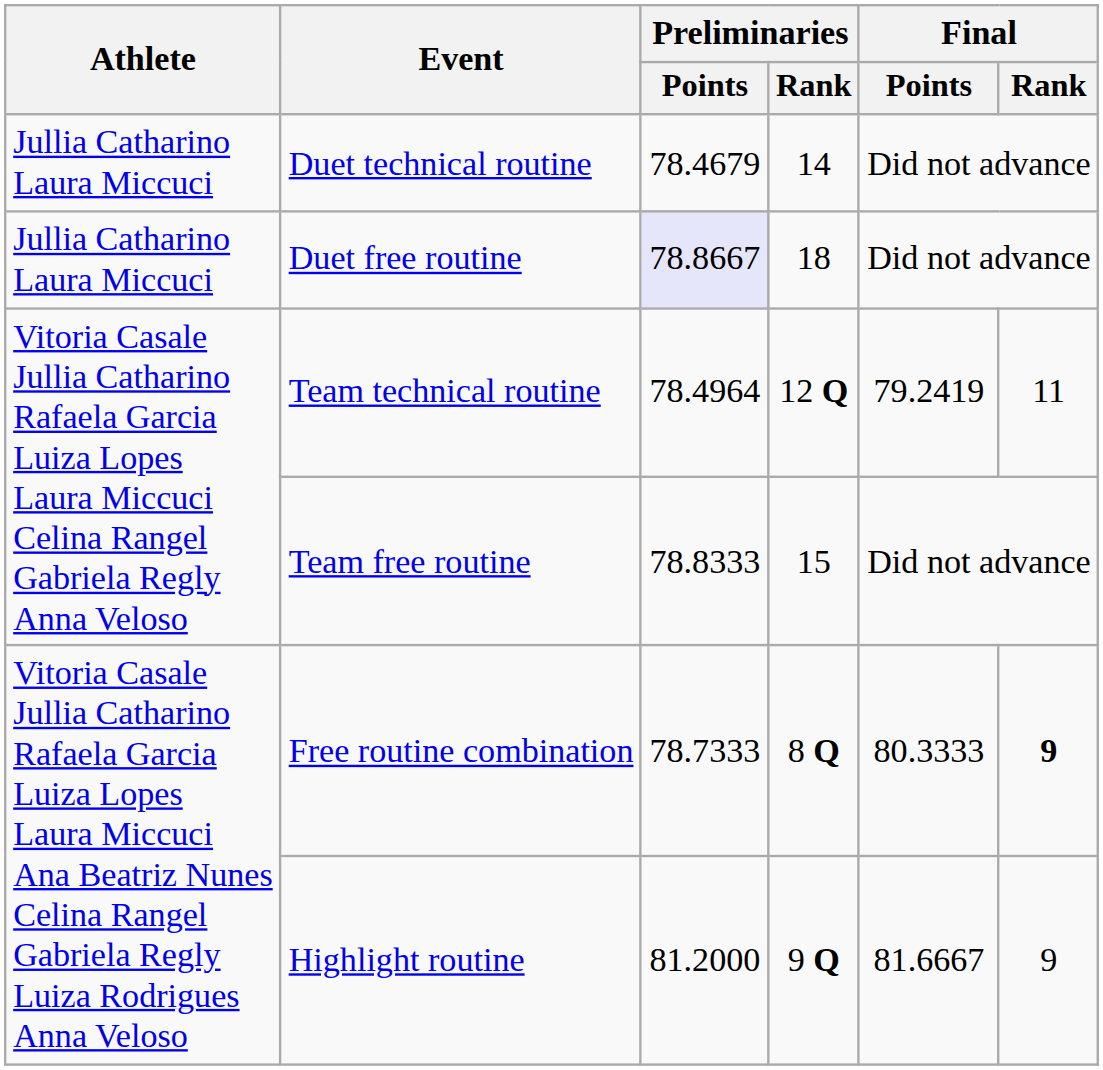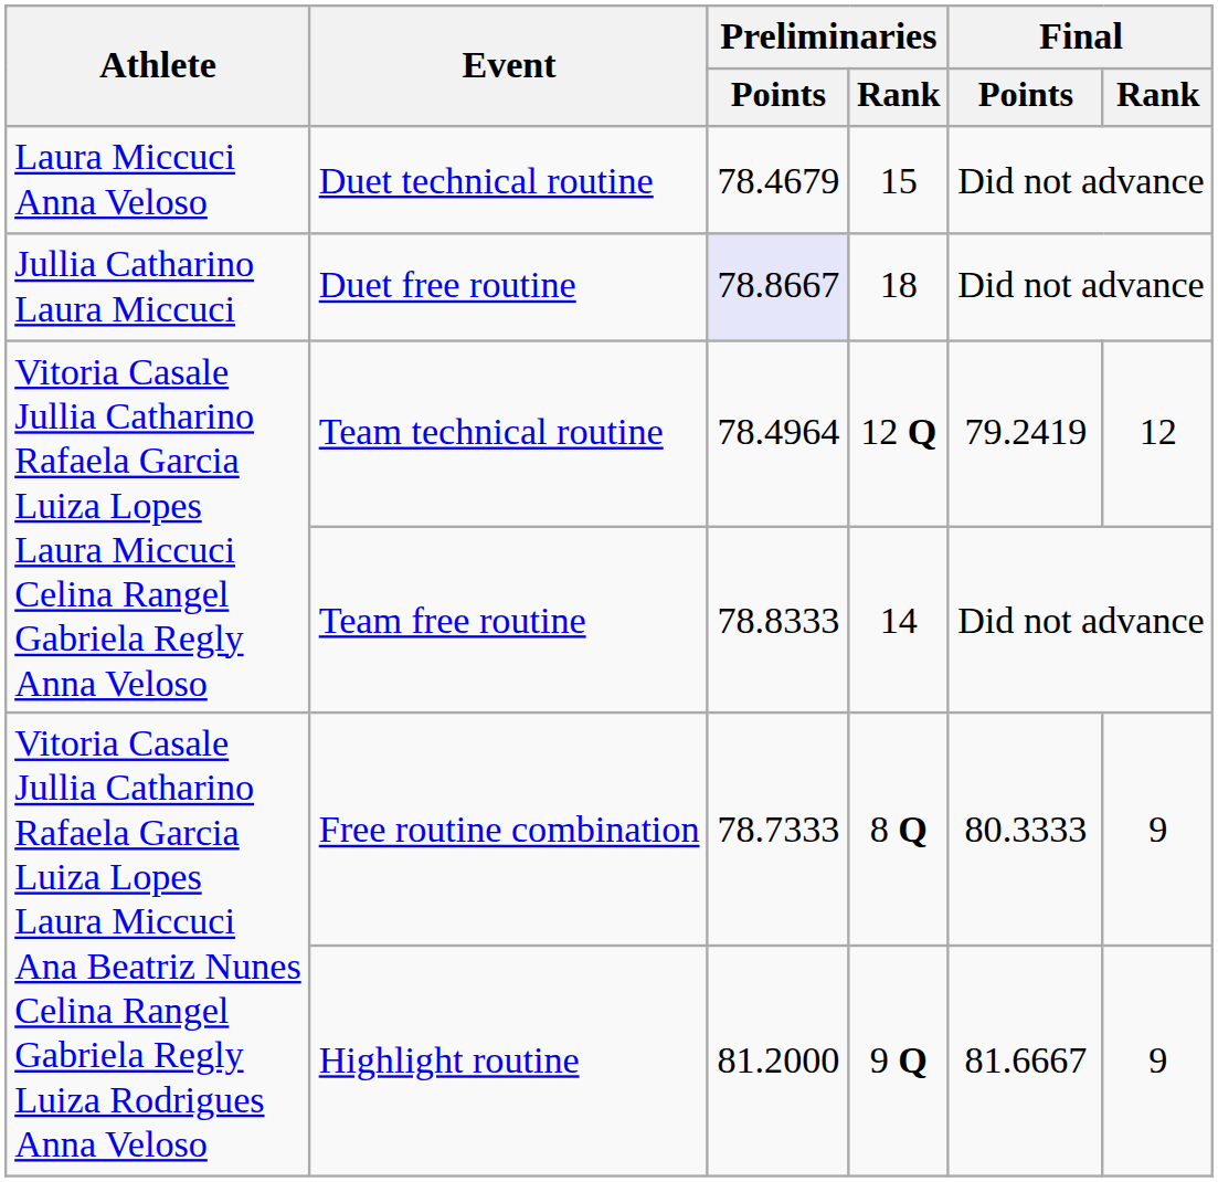 <table class=wikitable style="font-size:90%">
 <tr>
 <th rowspan="2">Athlete</th>
 <th rowspan="2">Event</th>
 <th colspan="2">Preliminaries</th>
 <th colspan="2">Final</th>
 </tr>
 <tr style="font-size:95%">
 <th>Points</th>
 <th>Rank</th>
 <th>Points</th>
 <th>Rank</th>
 </tr>
 <tr align=center>
-<td align=left><a href='#'>Jullia Catharino</a><br><a href='#'>Laura Miccuci</a></td>
+<td align=left><a href='#'>Laura Miccuci</a><br><a href='#'>Anna Veloso</a></td>
 <td align=left><a href='#'>Duet technical routine</a></td>
 <td>78.4679</td>
-<td>14</td>
+<td>15</td>
 <td colspan="2">Did not advance</td>
 </tr>
 <tr align=center>
 <td align=left><a href='#'>Jullia Catharino</a><br><a href='#'>Laura Miccuci</a></td>
 <td align=left><a href='#'>Duet free routine</a></td>
 <td style="background: lavender;">78.8667</td>
 <td>18</td>
 <td colspan="2">Did not advance</td>
 </tr>
 <tr align=center>
 <td align=left rowspan="2"><a href='#'>Vitoria Casale</a><br><a href='#'>Jullia Catharino</a><br><a href='#'>Rafaela Garcia</a><br><a href='#'>Luiza Lopes</a><br><a href='#'>Laura Miccuci</a><br><a href='#'>Celina Rangel</a><br><a href='#'>Gabriela Regly</a><br><a href='#'>Anna Veloso</a></td>
 <td align=left><a href='#'>Team technical routine</a></td>
 <td>78.4964</td>
 <td>12 <strong>Q</strong></td>
 <td>79.2419</td>
-<td>11</td>
+<td>12</td>
 </tr>
 <tr align=center>
 <td align=left><a href='#'>Team free routine</a></td>
 <td>78.8333</td>
-<td>15</td>
+<td>14</td>
 <td colspan="2">Did not advance</td>
 </tr>
 <tr align=center>
 <td align=left rowspan="2"><a href='#'>Vitoria Casale</a><br><a href='#'>Jullia Catharino</a><br><a href='#'>Rafaela Garcia</a><br><a href='#'>Luiza Lopes</a><br><a href='#'>Laura Miccuci</a><br><a href='#'>Ana Beatriz Nunes</a><br><a href='#'>Celina Rangel</a><br><a href='#'>Gabriela Regly</a><br><a href='#'>Luiza Rodrigues</a><br><a href='#'>Anna Veloso</a></td>
 <td align=left><a href='#'>Free routine combination</a></td>
 <td>78.7333</td>
 <td>8 <strong>Q</strong></td>
 <td>80.3333</td>
-<td><strong>9</strong></td>
+<td>9</td>
 </tr>
 <tr align=center>
 <td align=left><a href='#'>Highlight routine</a></td>
 <td>81.2000</td>
 <td>9 <strong>Q</strong></td>
 <td>81.6667</td>
 <td>9</td>
 </tr>
 </table>
